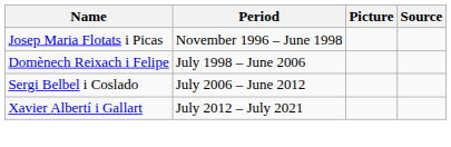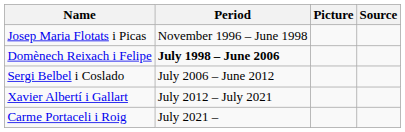 <table class="wikitable">
 <tr>
 <th>Name</th>
 <th>Period</th>
 <th>Picture</th>
 <th>Source</th>
 </tr>
 <tr>
 <td><a href='#'>Josep Maria Flotats</a> i Picas</td>
 <td>November 1996 – June 1998</td>
 <td></td>
 <td></td>
 </tr>
 <tr>
 <td><a href='#'>Domènech Reixach i Felipe</a></td>
-<td>July 1998 – June 2006</td>
+<td><strong>July 1998 – June 2006</strong></td>
 <td></td>
 <td></td>
 </tr>
 <tr>
 <td><a href='#'>Sergi Belbel</a> i Coslado</td>
 <td>July 2006 – June 2012</td>
 <td></td>
 <td></td>
 </tr>
 <tr>
 <td><a href='#'>Xavier Albertí i Gallart</a></td>
 <td>July 2012 – July 2021</td>
 <td></td>
 <td></td>
 </tr>
+<tr>
+<td><a href='#'>Carme Portaceli i Roig</a></td>
+<td>July 2021 –</td>
+<td></td>
+<td></td>
+</tr>
 </table>
